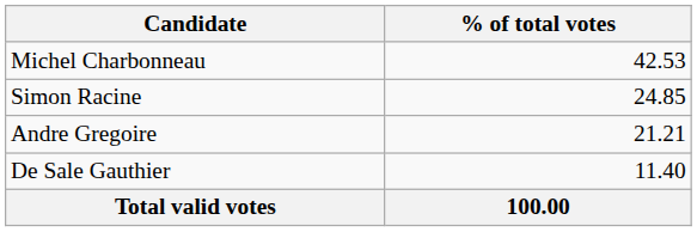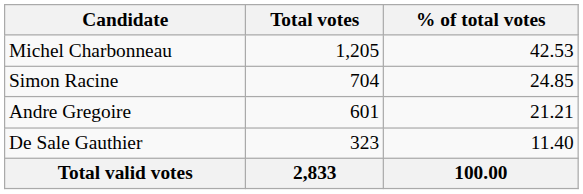 <table style="width:475px;" class="wikitable">
 <tr bgcolor="#EEEEEE">
 <th align="left">Candidate</th>
+<th align="right">Total votes</th>
 <th align="right">% of total votes</th>
 </tr>
 <tr>
 <td align="left">Michel Charbonneau</td>
+<td align="right">1,205</td>
 <td align="right">42.53</td>
 </tr>
 <tr>
 <td align="left">Simon Racine</td>
+<td align="right">704</td>
 <td align="right">24.85</td>
 </tr>
 <tr>
 <td align="left">Andre Gregoire</td>
+<td align="right">601</td>
 <td align="right">21.21</td>
 </tr>
 <tr>
 <td align="left">De Sale Gauthier</td>
+<td align="right">323</td>
 <td align="right">11.40</td>
 </tr>
 <tr bgcolor="#EEEEEE">
 <th align="left">Total valid votes</th>
+<th align="right">2,833</th>
 <th align="right">100.00</th>
 </tr>
 </table>
